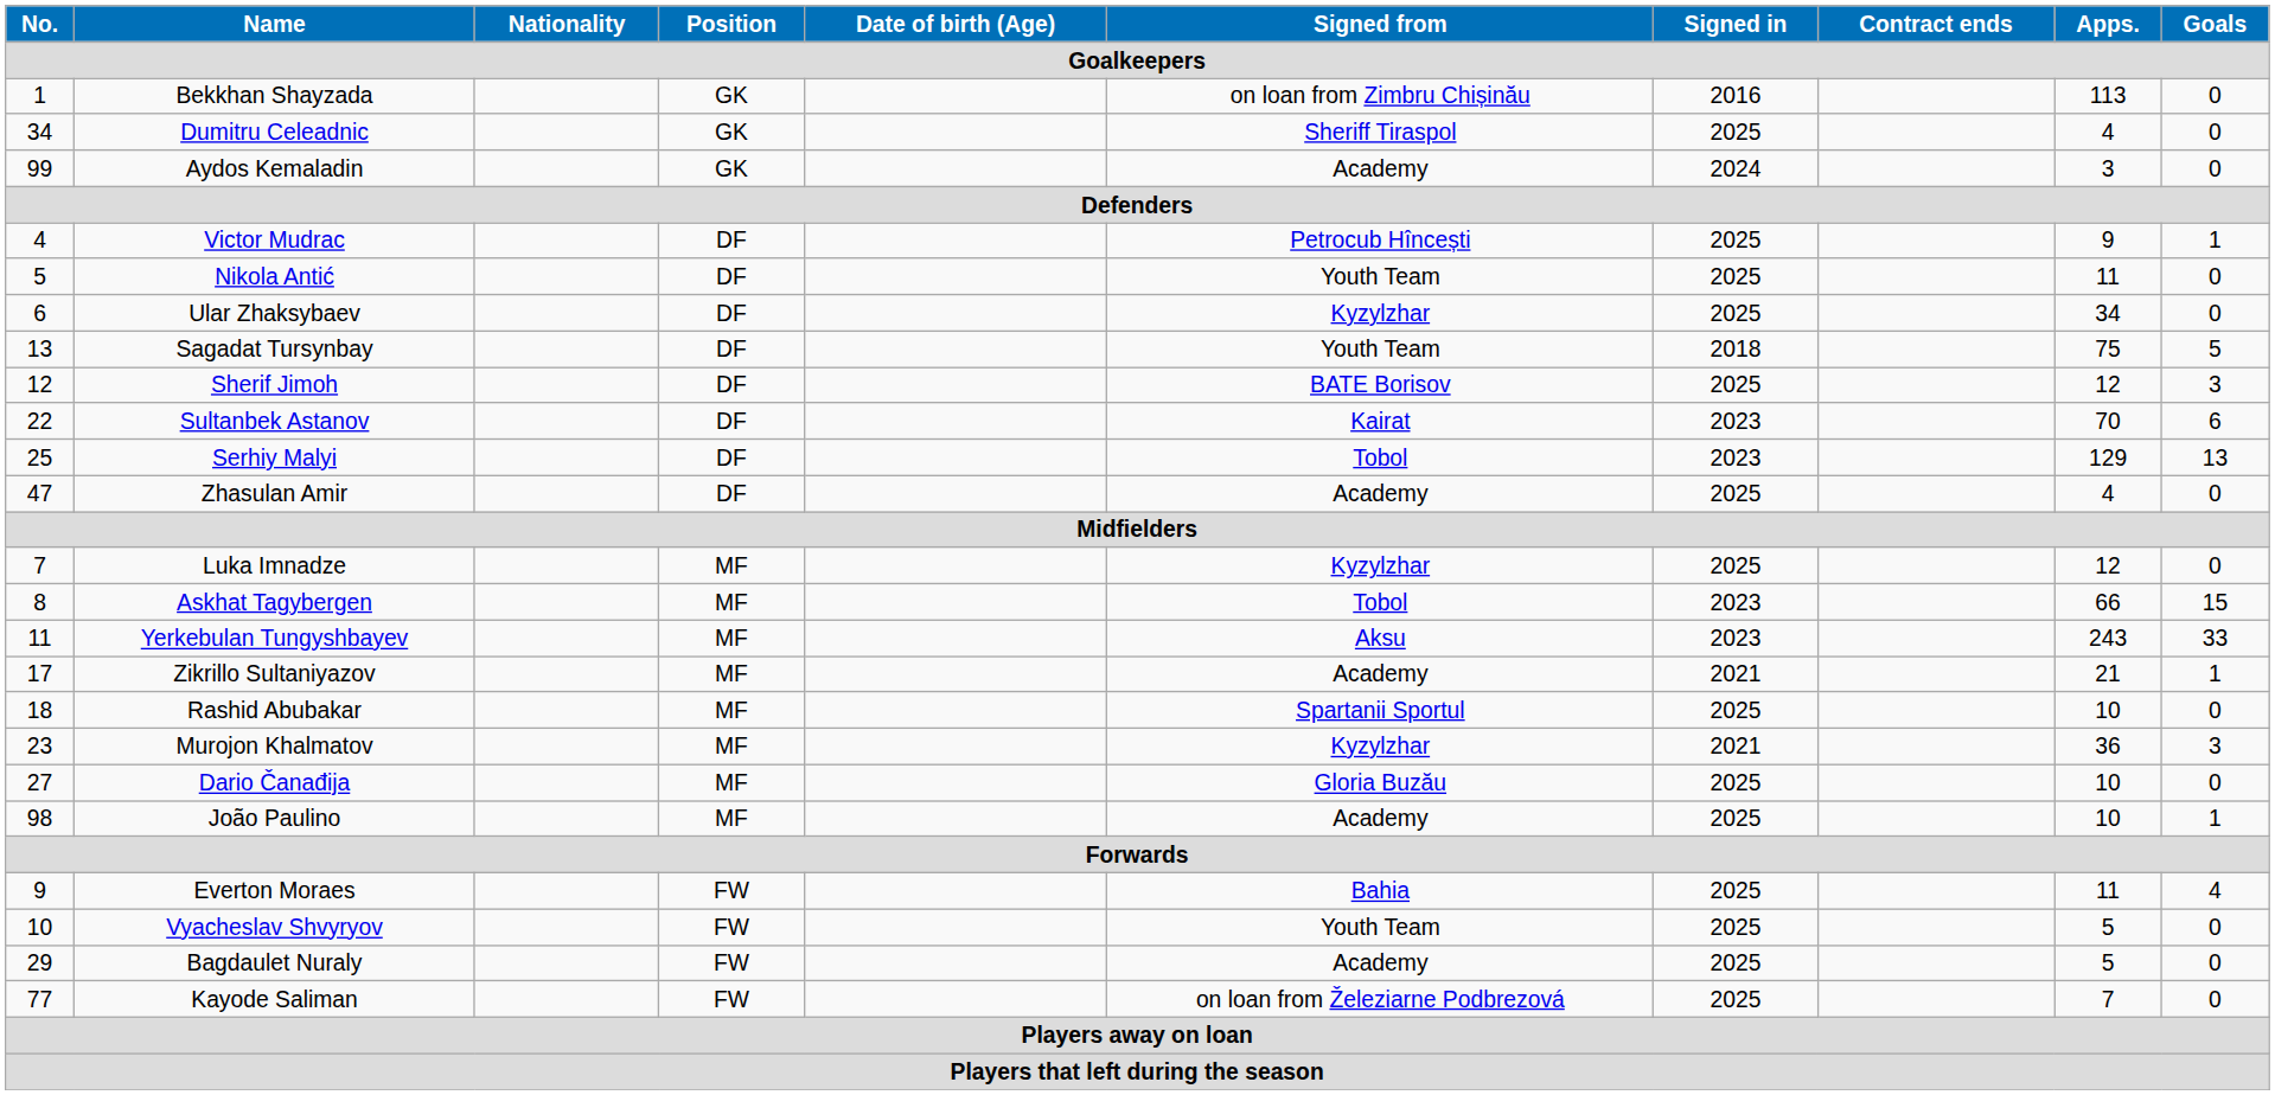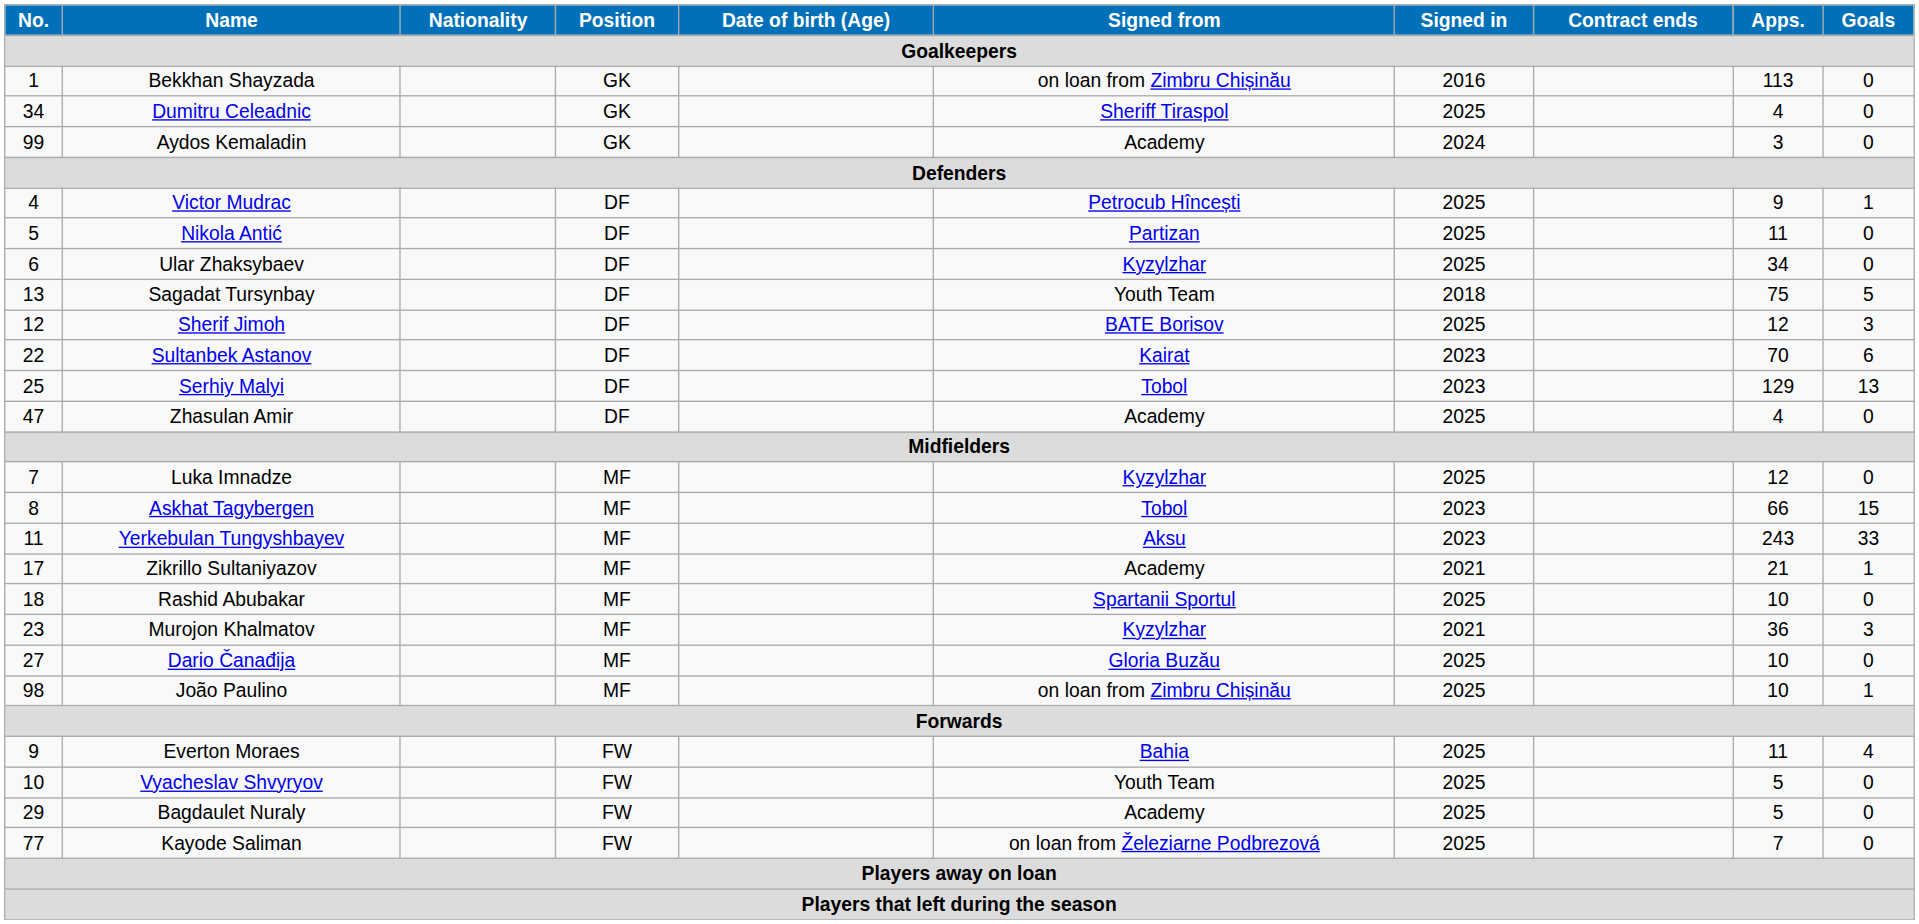 <table class="wikitable"  style="text-align:center; font-size:90%; width:90%;">
 <tr>
 <th style="background:#0070B8; color:#FFFFFF; text-align:center;">No.</th>
 <th style="background:#0070B8; color:#FFFFFF; text-align:center;">Name</th>
 <th style="background:#0070B8; color:#FFFFFF; text-align:center;">Nationality</th>
 <th style="background:#0070B8; color:#FFFFFF; text-align:center;">Position</th>
 <th style="background:#0070B8; color:#FFFFFF; text-align:center;">Date of birth (Age)</th>
 <th style="background:#0070B8; color:#FFFFFF; text-align:center;">Signed from</th>
 <th style="background:#0070B8; color:#FFFFFF; text-align:center;">Signed in</th>
 <th style="background:#0070B8; color:#FFFFFF; text-align:center;">Contract ends</th>
 <th style="background:#0070B8; color:#FFFFFF; text-align:center;">Apps.</th>
 <th style="background:#0070B8; color:#FFFFFF; text-align:center;">Goals</th>
 </tr>
 <tr>
 <th colspan="11"  style="background:#dcdcdc; text-align:center;">Goalkeepers</th>
 </tr>
 <tr>
 <td>1</td>
 <td>Bekkhan Shayzada</td>
 <td></td>
 <td>GK</td>
 <td></td>
 <td>on loan from <a href='#'>Zimbru Chișinău</a></td>
 <td>2016</td>
 <td></td>
 <td>113</td>
 <td>0</td>
 </tr>
 <tr>
 <td>34</td>
 <td><a href='#'>Dumitru Celeadnic</a></td>
 <td></td>
 <td>GK</td>
 <td></td>
 <td><a href='#'>Sheriff Tiraspol</a></td>
 <td>2025</td>
 <td></td>
 <td>4</td>
 <td>0</td>
 </tr>
 <tr>
 <td>99</td>
 <td>Aydos Kemaladin</td>
 <td></td>
 <td>GK</td>
 <td></td>
 <td>Academy</td>
 <td>2024</td>
 <td></td>
 <td>3</td>
 <td>0</td>
 </tr>
 <tr>
 <th colspan="11"  style="background:#dcdcdc; text-align:center;">Defenders</th>
 </tr>
 <tr>
 <td>4</td>
 <td><a href='#'>Victor Mudrac</a></td>
 <td></td>
 <td>DF</td>
 <td></td>
 <td><a href='#'>Petrocub Hîncești</a></td>
 <td>2025</td>
 <td></td>
 <td>9</td>
 <td>1</td>
 </tr>
 <tr>
 <td>5</td>
 <td><a href='#'>Nikola Antić</a></td>
 <td></td>
 <td>DF</td>
 <td></td>
-<td>Youth Team</td>
+<td><a href='#'>Partizan</a></td>
 <td>2025</td>
 <td></td>
 <td>11</td>
 <td>0</td>
 </tr>
 <tr>
 <td>6</td>
 <td>Ular Zhaksybaev</td>
 <td></td>
 <td>DF</td>
 <td></td>
 <td><a href='#'>Kyzylzhar</a></td>
 <td>2025</td>
 <td></td>
 <td>34</td>
 <td>0</td>
 </tr>
 <tr>
 <td>13</td>
 <td>Sagadat Tursynbay</td>
 <td></td>
 <td>DF</td>
 <td></td>
 <td>Youth Team</td>
 <td>2018</td>
 <td></td>
 <td>75</td>
 <td>5</td>
 </tr>
 <tr>
 <td>12</td>
 <td><a href='#'>Sherif Jimoh</a></td>
 <td></td>
 <td>DF</td>
 <td></td>
 <td><a href='#'>BATE Borisov</a></td>
 <td>2025</td>
 <td></td>
 <td>12</td>
 <td>3</td>
 </tr>
 <tr>
 <td>22</td>
 <td><a href='#'>Sultanbek Astanov</a></td>
 <td></td>
 <td>DF</td>
 <td></td>
 <td><a href='#'>Kairat</a></td>
 <td>2023</td>
 <td></td>
 <td>70</td>
 <td>6</td>
 </tr>
 <tr>
 <td>25</td>
 <td><a href='#'>Serhiy Malyi</a></td>
 <td></td>
 <td>DF</td>
 <td></td>
 <td><a href='#'>Tobol</a></td>
 <td>2023</td>
 <td></td>
 <td>129</td>
 <td>13</td>
 </tr>
 <tr>
 <td>47</td>
 <td>Zhasulan Amir</td>
 <td></td>
 <td>DF</td>
 <td></td>
 <td>Academy</td>
 <td>2025</td>
 <td></td>
 <td>4</td>
 <td>0</td>
 </tr>
 <tr>
 <th colspan="11"  style="background:#dcdcdc; text-align:center;">Midfielders</th>
 </tr>
 <tr>
 <td>7</td>
 <td>Luka Imnadze</td>
 <td></td>
 <td>MF</td>
 <td></td>
 <td><a href='#'>Kyzylzhar</a></td>
 <td>2025</td>
 <td></td>
 <td>12</td>
 <td>0</td>
 </tr>
 <tr>
 <td>8</td>
 <td><a href='#'>Askhat Tagybergen</a></td>
 <td></td>
 <td>MF</td>
 <td></td>
 <td><a href='#'>Tobol</a></td>
 <td>2023</td>
 <td></td>
 <td>66</td>
 <td>15</td>
 </tr>
 <tr>
 <td>11</td>
 <td><a href='#'>Yerkebulan Tungyshbayev</a></td>
 <td></td>
 <td>MF</td>
 <td></td>
 <td><a href='#'>Aksu</a></td>
 <td>2023</td>
 <td></td>
 <td>243</td>
 <td>33</td>
 </tr>
 <tr>
 <td>17</td>
 <td>Zikrillo Sultaniyazov</td>
 <td></td>
 <td>MF</td>
 <td></td>
 <td>Academy</td>
 <td>2021</td>
 <td></td>
 <td>21</td>
 <td>1</td>
 </tr>
 <tr>
 <td>18</td>
 <td>Rashid Abubakar</td>
 <td></td>
 <td>MF</td>
 <td></td>
 <td><a href='#'>Spartanii Sportul</a></td>
 <td>2025</td>
 <td></td>
 <td>10</td>
 <td>0</td>
 </tr>
 <tr>
 <td>23</td>
 <td>Murojon Khalmatov</td>
 <td></td>
 <td>MF</td>
 <td></td>
 <td><a href='#'>Kyzylzhar</a></td>
 <td>2021</td>
 <td></td>
 <td>36</td>
 <td>3</td>
 </tr>
 <tr>
 <td>27</td>
 <td><a href='#'>Dario Čanađija</a></td>
 <td></td>
 <td>MF</td>
 <td></td>
 <td><a href='#'>Gloria Buzău</a></td>
 <td>2025</td>
 <td></td>
 <td>10</td>
 <td>0</td>
 </tr>
 <tr>
 <td>98</td>
 <td>João Paulino</td>
 <td></td>
 <td>MF</td>
 <td></td>
-<td>Academy</td>
+<td>on loan from <a href='#'>Zimbru Chișinău</a></td>
 <td>2025</td>
 <td></td>
 <td>10</td>
 <td>1</td>
 </tr>
 <tr>
 <th colspan="11"  style="background:#dcdcdc; text-align:center;">Forwards</th>
 </tr>
 <tr>
 <td>9</td>
 <td>Everton Moraes</td>
 <td></td>
 <td>FW</td>
 <td></td>
 <td><a href='#'>Bahia</a></td>
 <td>2025</td>
 <td></td>
 <td>11</td>
 <td>4</td>
 </tr>
 <tr>
 <td>10</td>
 <td><a href='#'>Vyacheslav Shvyryov</a></td>
 <td></td>
 <td>FW</td>
 <td></td>
 <td>Youth Team</td>
 <td>2025</td>
 <td></td>
 <td>5</td>
 <td>0</td>
 </tr>
 <tr>
 <td>29</td>
 <td>Bagdaulet Nuraly</td>
 <td></td>
 <td>FW</td>
 <td></td>
 <td>Academy</td>
 <td>2025</td>
 <td></td>
 <td>5</td>
 <td>0</td>
 </tr>
 <tr>
 <td>77</td>
 <td>Kayode Saliman</td>
 <td></td>
 <td>FW</td>
 <td></td>
 <td>on loan from <a href='#'>Železiarne Podbrezová</a></td>
 <td>2025</td>
 <td></td>
 <td>7</td>
 <td>0</td>
 </tr>
 <tr>
 <th colspan="11"  style="background:#dcdcdc; text-align:center;">Players away on loan</th>
 </tr>
 <tr>
 <th colspan="11"  style="background:#dcdcdc; text-align:center;">Players that left during the season</th>
 </tr>
 </table>
